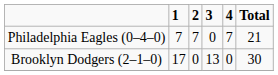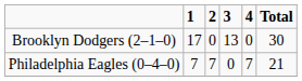 <table class="wikitable">
 <tr>
 <td></td>
 <td><strong>1</strong></td>
 <td><strong>2</strong></td>
 <td><strong>3</strong></td>
 <td><strong>4</strong></td>
 <td><strong>Total</strong></td>
 </tr>
 <tr align="center" bgcolor="">
+<td>Brooklyn Dodgers (2–1–0)</td>
+<td>17</td>
+<td>0</td>
+<td>13</td>
+<td>0</td>
+<td>30</td>
+</tr>
+<tr align="center" bgcolor="">
 <td>Philadelphia Eagles (0–4–0)</td>
 <td>7</td>
 <td>7</td>
 <td>0</td>
 <td>7</td>
 <td>21</td>
 </tr>
 <tr align="center" bgcolor="">
-<td>Brooklyn Dodgers (2–1–0)</td>
-<td>17</td>
-<td>0</td>
-<td>13</td>
-<td>0</td>
-<td>30</td>
-</tr>
-<tr align="center" bgcolor="">
 </tr>
 </table>
